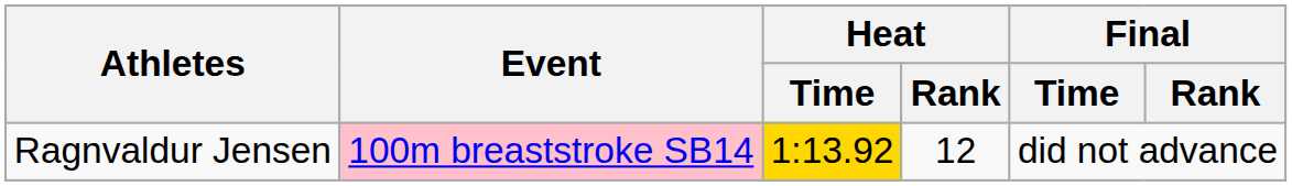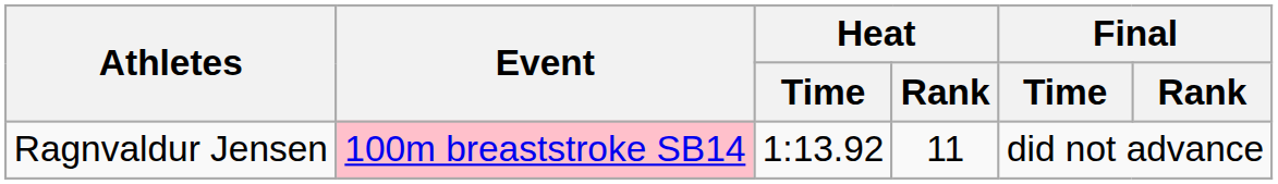 <table class=wikitable>
 <tr>
 <th rowspan="2">Athletes</th>
 <th rowspan="2">Event</th>
 <th colspan="2">Heat</th>
 <th colspan="2">Final</th>
 </tr>
 <tr>
 <th>Time</th>
 <th>Rank</th>
 <th>Time</th>
 <th>Rank</th>
 </tr>
 <tr align=center>
 <td align=left>Ragnvaldur Jensen</td>
 <td align=left style="background: pink;"><a href='#'>100m breaststroke SB14</a></td>
-<td style="background: gold;">1:13.92</td>
-<td>12</td>
+<td>1:13.92</td>
+<td>11</td>
 <td colspan=2>did not advance</td>
 </tr>
 </table>
